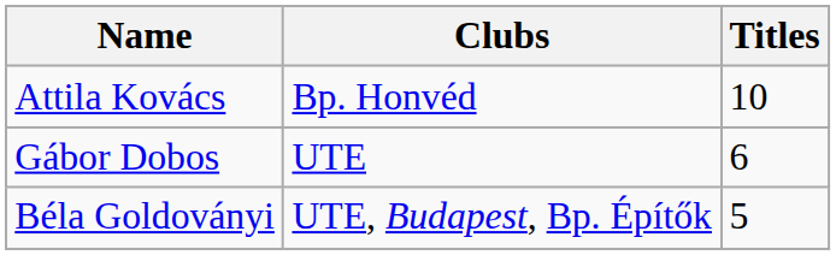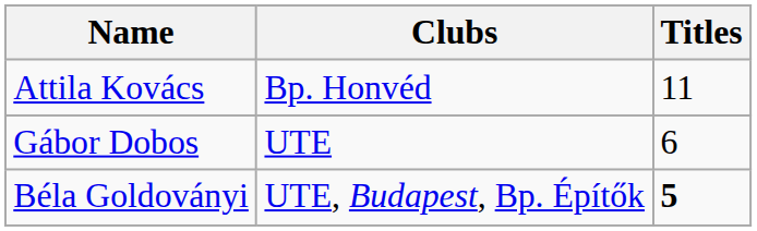 <table class="wikitable sortable">
 <tr>
 <th>Name</th>
 <th>Clubs</th>
 <th>Titles</th>
 </tr>
 <tr>
 <td><a href='#'>Attila Kovács</a></td>
 <td> <a href='#'>Bp. Honvéd</a></td>
-<td>10</td>
+<td>11</td>
 </tr>
 <tr>
 <td><a href='#'>Gábor Dobos</a></td>
 <td> <a href='#'>UTE</a></td>
 <td>6</td>
 </tr>
 <tr>
 <td><a href='#'>Béla Goldoványi</a></td>
 <td> <a href='#'>UTE</a>, <em><a href='#'>Budapest</a></em>,  <a href='#'>Bp. Építők</a></td>
-<td>5</td>
+<td><strong>5</strong></td>
 </tr>
 </table>
